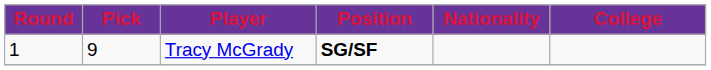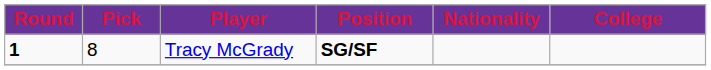 <table class="wikitable sortable sortable">
 <tr>
 <th style="background:#663399;color:#DC143C;" width="10%">Round</th>
 <th style="background:#663399;color:#DC143C;" width="10%">Pick</th>
 <th style="background:#663399;color:#DC143C;" width="20%">Player</th>
 <th style="background:#663399;color:#DC143C;" width="15%">Position</th>
 <th style="background:#663399;color:#DC143C;" width="15%">Nationality</th>
 <th style="background:#663399;color:#DC143C;" width="20%">College</th>
 </tr>
 <tr>
-<td>1</td>
-<td>9</td>
+<td><strong>1</strong></td>
+<td>8</td>
 <td><a href='#'>Tracy McGrady</a></td>
 <td><strong>SG/SF</strong></td>
 <td></td>
 <td></td>
 </tr>
 <tr>
 </tr>
 </table>
